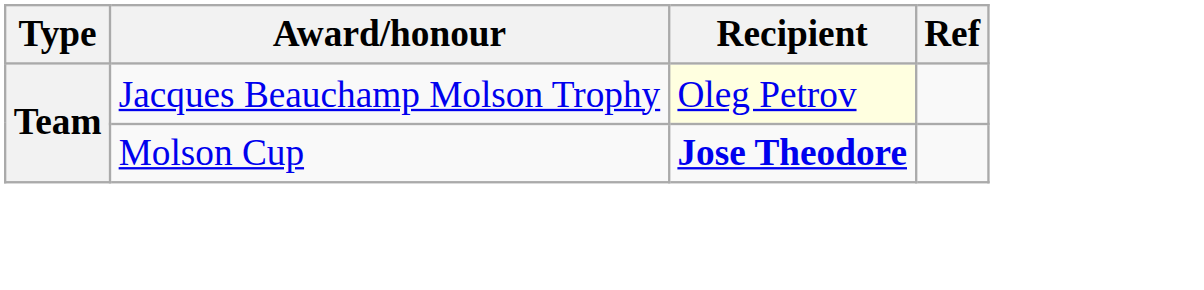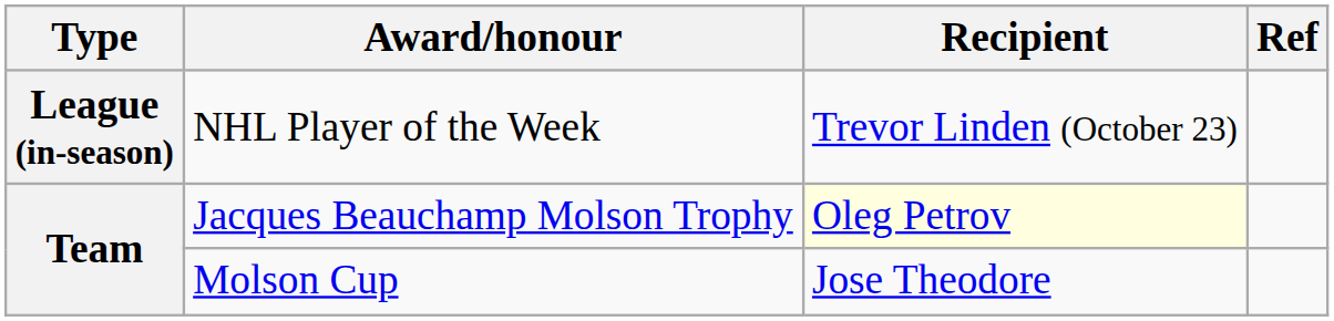 <table class="wikitable">
 <tr>
 <th scope="col">Type</th>
 <th scope="col">Award/honour</th>
 <th scope="col">Recipient</th>
 <th scope="col">Ref</th>
+</tr>
+<tr>
+<th scope="row">League<br><small>(in-season)</small></th>
+<td>NHL Player of the Week</td>
+<td><a href='#'>Trevor Linden</a> <small>(October 23)</small></td>
+<td></td>
 </tr>
 <tr>
 <th scope="row" rowspan="2">Team</th>
 <td><a href='#'>Jacques Beauchamp Molson Trophy</a></td>
 <td style="background: lightyellow;"><a href='#'>Oleg Petrov</a></td>
 <td></td>
 </tr>
 <tr>
 <td><a href='#'>Molson Cup</a></td>
-<td><strong><a href='#'>Jose Theodore</a></strong></td>
+<td><a href='#'>Jose Theodore</a></td>
 <td></td>
 </tr>
 </table>
